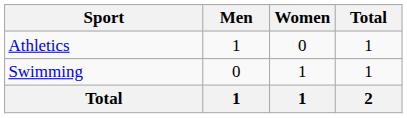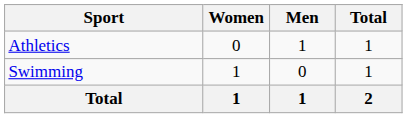 <table class="wikitable sortable" style="text-align:center;">
 <tr>
 <th width=180>Sport</th>
+<th width=55>Women</th>
 <th width=55>Men</th>
-<th width=55>Women</th>
 <th width=55>Total</th>
 </tr>
 <tr>
 <td align=left><a href='#'>Athletics</a></td>
+<td>0</td>
 <td>1</td>
-<td>0</td>
 <td>1</td>
 </tr>
 <tr>
 <td align=left><a href='#'>Swimming</a></td>
+<td>1</td>
 <td>0</td>
-<td>1</td>
 <td>1</td>
 </tr>
 <tr>
 <th>Total</th>
 <th>1</th>
 <th>1</th>
 <th>2</th>
 </tr>
 </table>
